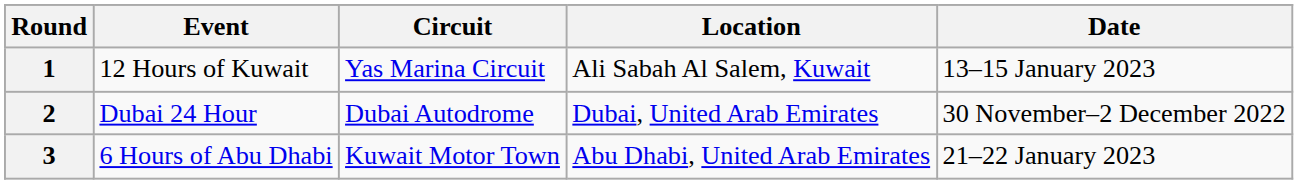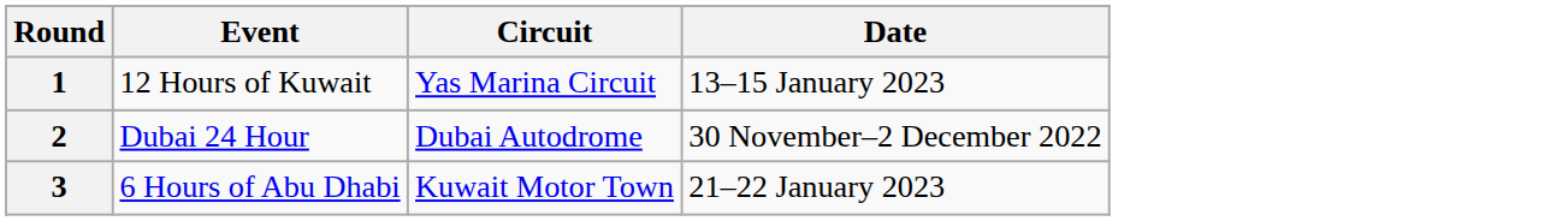 <table class="wikitable" style="font-size: 85%;">
 <tr>
 <th>Round</th>
 <th>Event</th>
 <th>Circuit</th>
-<th>Location</th>
 <th>Date</th>
 </tr>
 <tr>
 <th>1</th>
 <td>12 Hours of Kuwait</td>
 <td> <a href='#'>Yas Marina Circuit</a></td>
-<td>Ali Sabah Al Salem, <a href='#'>Kuwait</a></td>
 <td>13–15 January 2023</td>
 </tr>
 <tr>
 <th>2</th>
 <td><a href='#'>Dubai 24 Hour</a></td>
 <td> <a href='#'>Dubai Autodrome</a></td>
-<td><a href='#'>Dubai</a>, <a href='#'>United Arab Emirates</a></td>
 <td>30 November–2 December 2022</td>
 </tr>
 <tr>
 <th>3</th>
 <td><a href='#'>6 Hours of Abu Dhabi</a></td>
 <td> <a href='#'>Kuwait Motor Town</a></td>
-<td><a href='#'>Abu Dhabi</a>, <a href='#'>United Arab Emirates</a></td>
 <td>21–22 January 2023</td>
 </tr>
 </table>
